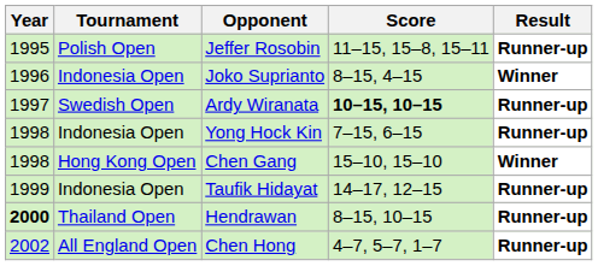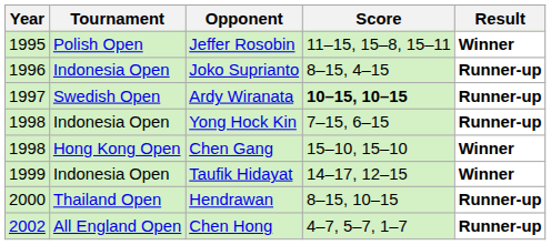 <table class="sortable wikitable" style="font-size: 90%;">
 <tr>
 <th>Year</th>
 <th>Tournament</th>
 <th>Opponent</th>
 <th>Score</th>
 <th>Result</th>
 </tr>
 <tr style="background:#D4F1C5">
 <td align="center">1995</td>
 <td align="left"><a href='#'>Polish Open</a></td>
 <td align="left"> <a href='#'>Jeffer Rosobin</a></td>
 <td align="left">11–15, 15–8, 15–11</td>
-<td style="text-align:left; background:white"> <strong>Runner-up</strong></td>
+<td style="text-align:left; background:white"> <strong>Winner</strong></td>
 </tr>
 <tr style="background:#D4F1C5">
 <td align="center">1996</td>
 <td align="left"><a href='#'>Indonesia Open</a></td>
 <td align="left"> <a href='#'>Joko Suprianto</a></td>
 <td align="left">8–15, 4–15</td>
-<td style="text-align:left; background:white"> <strong>Winner</strong></td>
+<td style="text-align:left; background:white"> <strong>Runner-up</strong></td>
 </tr>
 <tr style="background:#D4F1C5">
 <td align="center">1997</td>
 <td align="left"><a href='#'>Swedish Open</a></td>
 <td align="left"> <a href='#'>Ardy Wiranata</a></td>
 <td align="left"><strong>10–15, 10–15</strong></td>
 <td style="text-align:left; background:white"> <strong>Runner-up</strong></td>
 </tr>
 <tr style="background:#D4F1C5">
 <td align="center">1998</td>
 <td align="left">Indonesia Open</td>
 <td align="left"> <a href='#'>Yong Hock Kin</a></td>
 <td align="left">7–15, 6–15</td>
 <td style="text-align:left; background:white"> <strong>Runner-up</strong></td>
 </tr>
 <tr style="background:#D4F1C5">
 <td align="center">1998</td>
 <td align="left"><a href='#'>Hong Kong Open</a></td>
 <td align="left"> <a href='#'>Chen Gang</a></td>
 <td align="left">15–10, 15–10</td>
 <td style="text-align:left; background:white"> <strong>Winner</strong></td>
 </tr>
 <tr style="background:#D4F1C5">
 <td align="center">1999</td>
 <td align="left">Indonesia Open</td>
 <td align="left"> <a href='#'>Taufik Hidayat</a></td>
 <td align="left">14–17, 12–15</td>
-<td style="text-align:left; background:white"> <strong>Runner-up</strong></td>
+<td style="text-align:left; background:white"> <strong>Winner</strong></td>
 </tr>
 <tr style="background:#D4F1C5">
-<td align="center"><strong>2000</strong></td>
+<td align="center">2000</td>
 <td align="left"><a href='#'>Thailand Open</a></td>
 <td align="left"> <a href='#'>Hendrawan</a></td>
 <td align="left">8–15, 10–15</td>
 <td style="text-align:left; background:white"> <strong>Runner-up</strong></td>
 </tr>
 <tr style="background:#D4F1C5">
 <td align="center"><a href='#'>2002</a></td>
 <td align="left"><a href='#'>All England Open</a></td>
 <td align="left"> <a href='#'>Chen Hong</a></td>
 <td align="left">4–7, 5–7, 1–7</td>
 <td style="text-align:left; background:white"> <strong>Runner-up</strong></td>
 </tr>
 </table>
